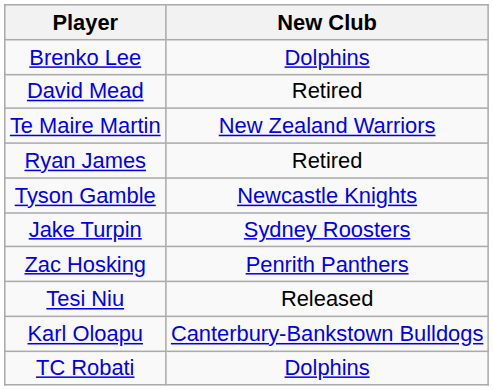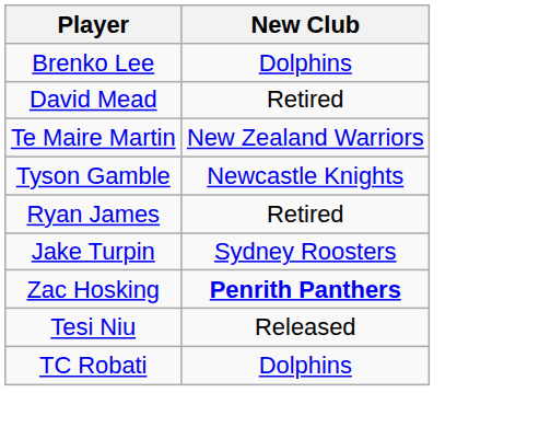 <table class="wikitable sortable" style="text-align: center; font-size:90%">
 <tr style="background:#efefef;">
 <th>Player</th>
 <th>New Club</th>
 </tr>
 <tr>
 <td><a href='#'>Brenko Lee</a></td>
 <td><a href='#'>Dolphins</a></td>
 </tr>
 <tr>
 <td><a href='#'>David Mead</a></td>
 <td>Retired</td>
 </tr>
 <tr>
 <td><a href='#'>Te Maire Martin</a></td>
 <td><a href='#'>New Zealand Warriors</a></td>
 </tr>
 <tr>
+<td><a href='#'>Tyson Gamble</a></td>
+<td><a href='#'>Newcastle Knights</a></td>
+</tr>
+<tr>
 <td><a href='#'>Ryan James</a></td>
 <td>Retired</td>
-</tr>
-<tr>
-<td><a href='#'>Tyson Gamble</a></td>
-<td><a href='#'>Newcastle Knights</a></td>
 </tr>
 <tr>
 <td><a href='#'>Jake Turpin</a></td>
 <td><a href='#'>Sydney Roosters</a></td>
 </tr>
 <tr>
 <td><a href='#'>Zac Hosking</a></td>
-<td><a href='#'>Penrith Panthers</a></td>
+<td><strong><a href='#'>Penrith Panthers</a></strong></td>
 </tr>
 <tr>
 <td><a href='#'>Tesi Niu</a></td>
 <td>Released</td>
 </tr>
 <tr>
-<td><a href='#'>Karl Oloapu</a></td>
-<td><a href='#'>Canterbury-Bankstown Bulldogs</a></td>
-</tr>
-<tr>
 <td><a href='#'>TC Robati</a></td>
 <td><a href='#'>Dolphins</a></td>
 </tr>
 </table>
